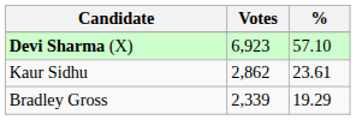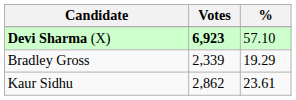 <table class="wikitable sortable">
 <tr>
 <th width="200px">Candidate</th>
 <th width="50px">Votes</th>
 <th width="50px">%</th>
 </tr>
 <tr>
 </tr>
 <tr style="text-align:left; background:#cfc;">
 <td><strong>Devi Sharma</strong> (X)</td>
-<td>6,923</td>
+<td><strong>6,923</strong></td>
 <td>57.10</td>
+</tr>
+<tr>
+<td>Bradley Gross</td>
+<td>2,339</td>
+<td>19.29</td>
 </tr>
 <tr>
 <td>Kaur Sidhu</td>
 <td>2,862</td>
 <td>23.61</td>
 </tr>
-<tr>
-<td>Bradley Gross</td>
-<td>2,339</td>
-<td>19.29</td>
-</tr>
 </table>
